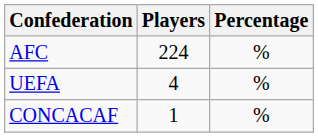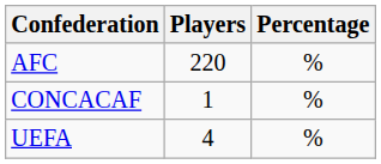 <table class="wikitable sortable">
 <tr>
 <th>Confederation</th>
 <th>Players</th>
 <th>Percentage</th>
 </tr>
 <tr>
 <td><a href='#'>AFC</a></td>
-<td align=center>224</td>
+<td align=center>220</td>
 <td align=center>%</td>
+</tr>
+<tr>
+<td><a href='#'>CONCACAF</a></td>
+<td align=center>1</td>
+<td align="center">%</td>
 </tr>
 <tr>
 <td><a href='#'>UEFA</a></td>
 <td align=center>4</td>
 <td align="center">%</td>
 </tr>
-<tr>
-<td><a href='#'>CONCACAF</a></td>
-<td align=center>1</td>
-<td align="center">%</td>
-</tr>
 </table>
